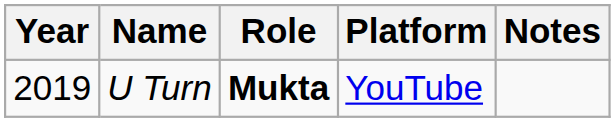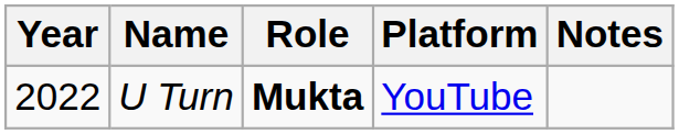 <table class="wikitable">
 <tr>
 <th>Year</th>
 <th>Name</th>
 <th>Role</th>
 <th>Platform</th>
 <th>Notes</th>
 </tr>
 <tr>
-<td>2019</td>
+<td>2022</td>
 <td><em>U Turn</em></td>
 <td><strong>Mukta</strong></td>
 <td><a href='#'>YouTube</a></td>
 <td></td>
 </tr>
 </table>
